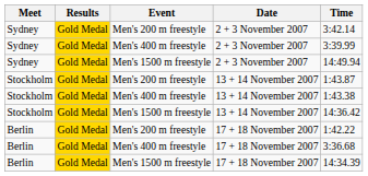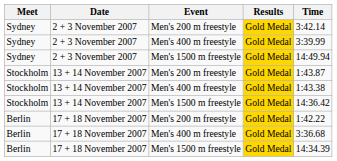 <table class="wikitable">
 <tr>
 <th>Meet</th>
+<th>Date</th>
+<th>Event</th>
 <th>Results</th>
-<th>Event</th>
-<th>Date</th>
 <th>Time</th>
 </tr>
 <tr>
 <td>Sydney</td>
+<td>2 + 3 November 2007</td>
+<td>Men's 200 m freestyle</td>
 <td bgcolor="Gold">Gold Medal</td>
-<td>Men's 200 m freestyle</td>
-<td>2 + 3 November 2007</td>
 <td>3:42.14</td>
 </tr>
 <tr>
 <td>Sydney</td>
+<td>2 + 3 November 2007</td>
+<td>Men's 400 m freestyle</td>
 <td bgcolor="Gold">Gold Medal</td>
-<td>Men's 400 m freestyle</td>
-<td>2 + 3 November 2007</td>
 <td>3:39.99</td>
 </tr>
 <tr>
 <td>Sydney</td>
+<td>2 + 3 November 2007</td>
+<td>Men's 1500 m freestyle</td>
 <td bgcolor="Gold">Gold Medal</td>
-<td>Men's 1500 m freestyle</td>
-<td>2 + 3 November 2007</td>
 <td>14:49.94</td>
 </tr>
 <tr>
 <td>Stockholm</td>
+<td>13 + 14 November 2007</td>
+<td>Men's 200 m freestyle</td>
 <td bgcolor="Gold">Gold Medal</td>
-<td>Men's 200 m freestyle</td>
-<td>13 + 14 November 2007</td>
 <td>1:43.87</td>
 </tr>
 <tr>
 <td>Stockholm</td>
+<td>13 + 14 November 2007</td>
+<td>Men's 400 m freestyle</td>
 <td bgcolor="Gold">Gold Medal</td>
-<td>Men's 400 m freestyle</td>
-<td>13 + 14 November 2007</td>
 <td>1:43.38</td>
 </tr>
 <tr>
 <td>Stockholm</td>
+<td>13 + 14 November 2007</td>
+<td>Men's 1500 m freestyle</td>
 <td bgcolor="Gold">Gold Medal</td>
-<td>Men's 1500 m freestyle</td>
-<td>13 + 14 November 2007</td>
 <td>14:36.42</td>
 </tr>
 <tr>
 <td>Berlin</td>
+<td>17 + 18 November 2007</td>
+<td>Men's 200 m freestyle</td>
 <td bgcolor="Gold">Gold Medal</td>
-<td>Men's 200 m freestyle</td>
-<td>17 + 18 November 2007</td>
 <td>1:42.22</td>
 </tr>
 <tr>
 <td>Berlin</td>
+<td>17 + 18 November 2007</td>
+<td>Men's 400 m freestyle</td>
 <td bgcolor="Gold">Gold Medal</td>
-<td>Men's 400 m freestyle</td>
-<td>17 + 18 November 2007</td>
 <td>3:36.68</td>
 </tr>
 <tr>
 <td>Berlin</td>
+<td>17 + 18 November 2007</td>
+<td>Men's 1500 m freestyle</td>
 <td bgcolor="Gold">Gold Medal</td>
-<td>Men's 1500 m freestyle</td>
-<td>17 + 18 November 2007</td>
 <td>14:34.39</td>
 </tr>
 </table>
